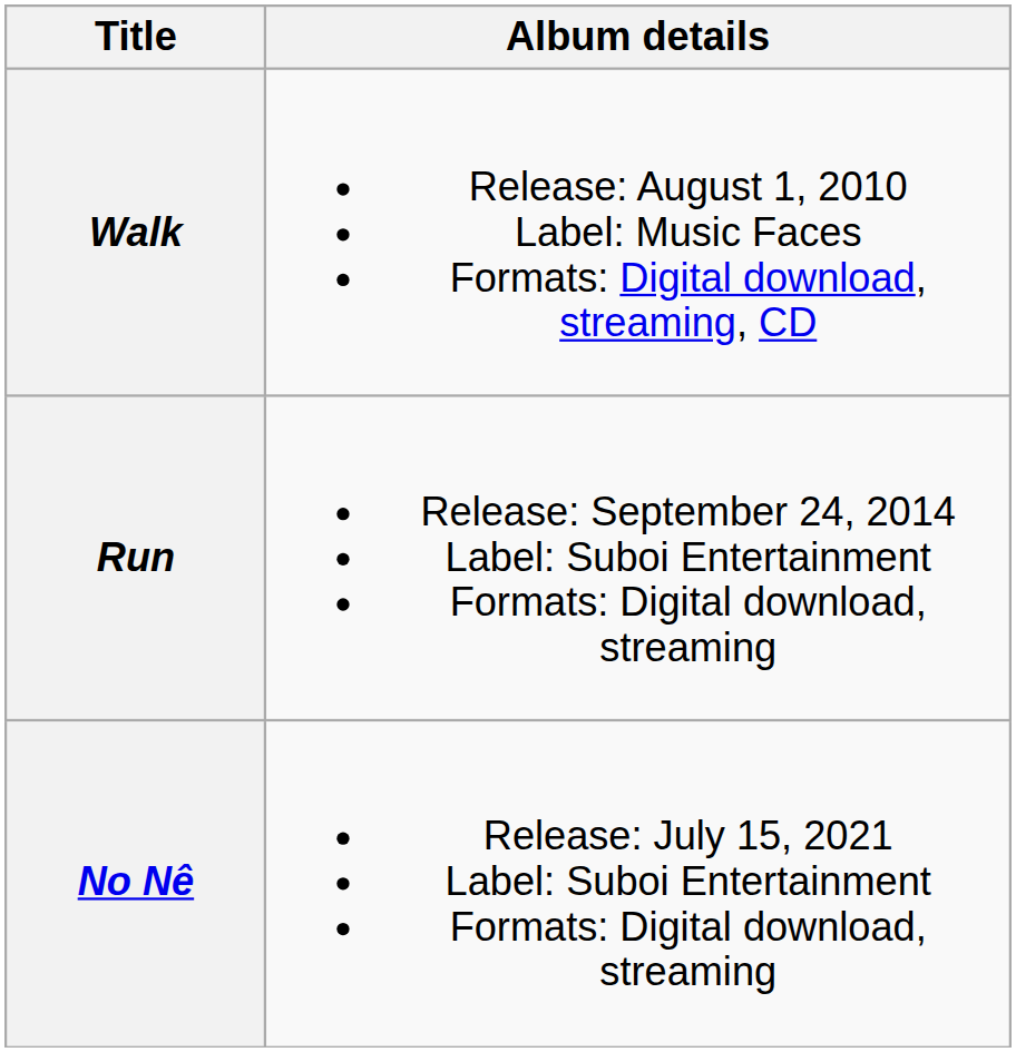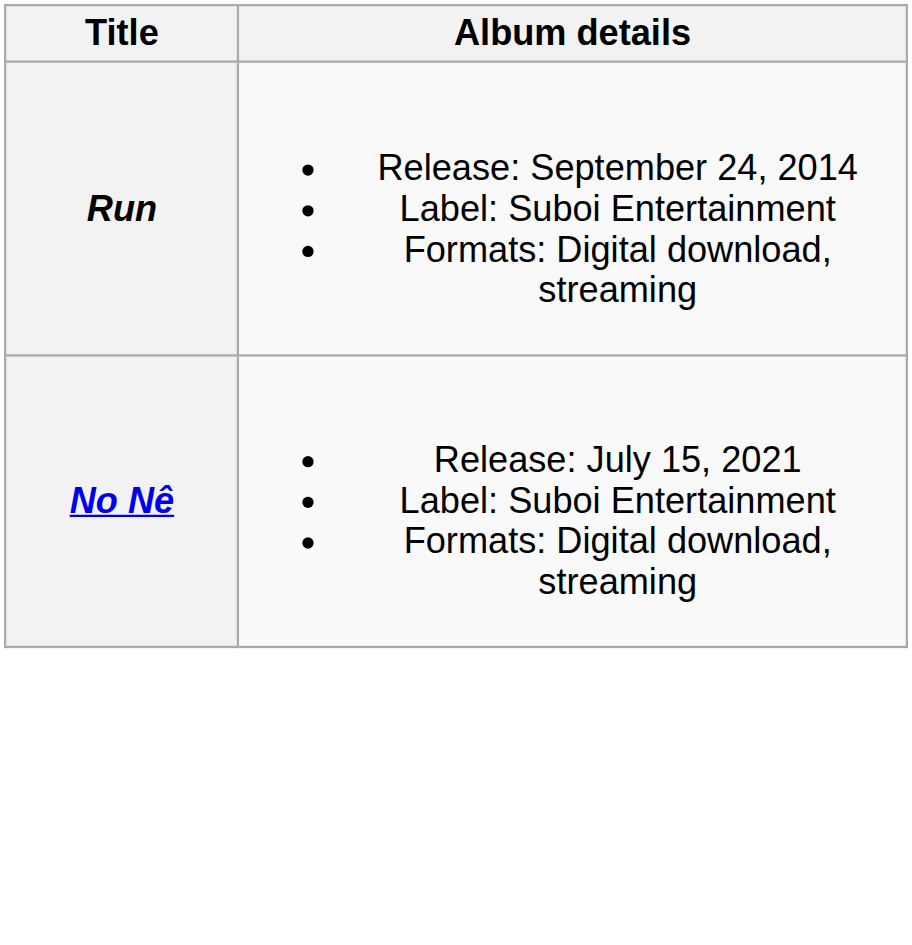 <table class="wikitable plainrowheaders" style="text-align:center;">
 <tr>
 <th style="width:6em;">Title</th>
 <th style="width:18em;">Album details</th>
-</tr>
-<tr>
-<th scope="row"><em>Walk</em></th>
-<td><br><ul><li>Release: August 1, 2010</li><li>Label: Music Faces</li><li>Formats: <a href='#'>Digital download</a>, <a href='#'>streaming</a>, <a href='#'>CD</a></li></ul></td>
 </tr>
 <tr>
 <th scope="row"><em>Run</em></th>
 <td><br><ul><li>Release: September 24, 2014</li><li>Label: Suboi Entertainment</li><li>Formats: Digital download, streaming</li></ul></td>
 </tr>
 <tr>
 <th scope="row"><em><a href='#'>No Nê</a></em></th>
 <td><br><ul><li>Release: July 15, 2021</li><li>Label: Suboi Entertainment</li><li>Formats: Digital download, streaming</li></ul></td>
 </tr>
 </table>
